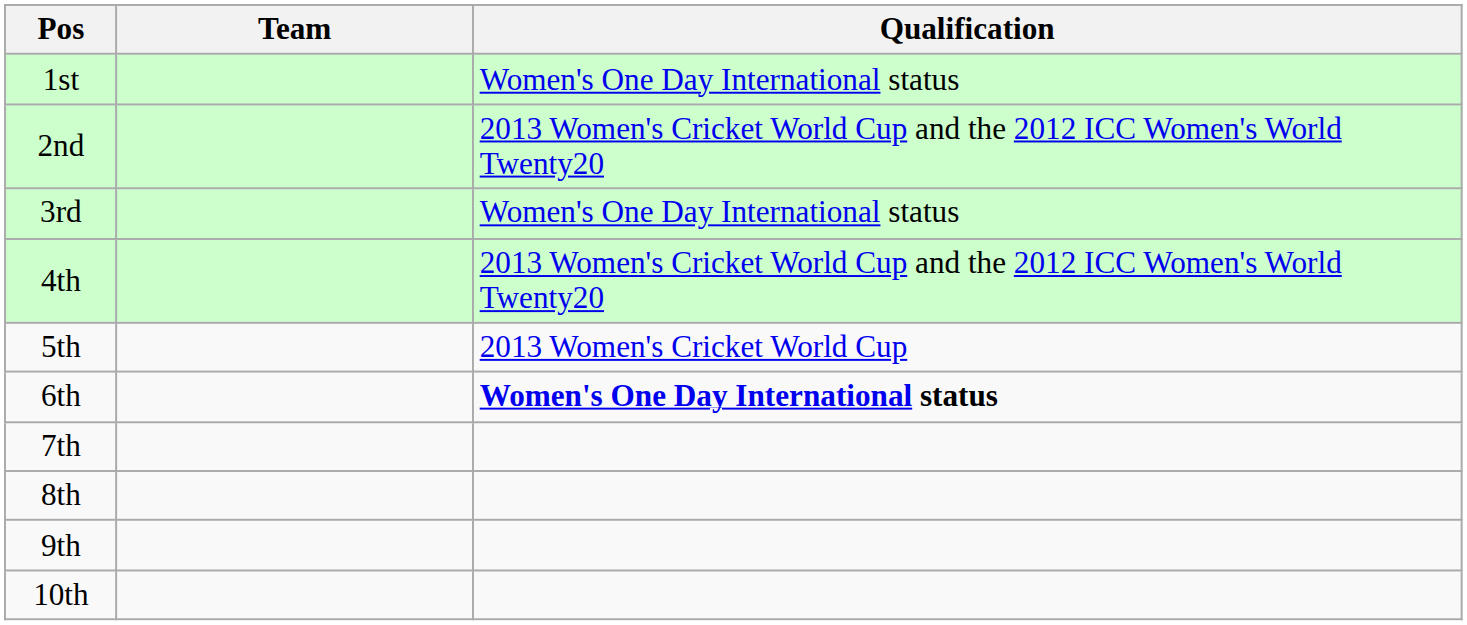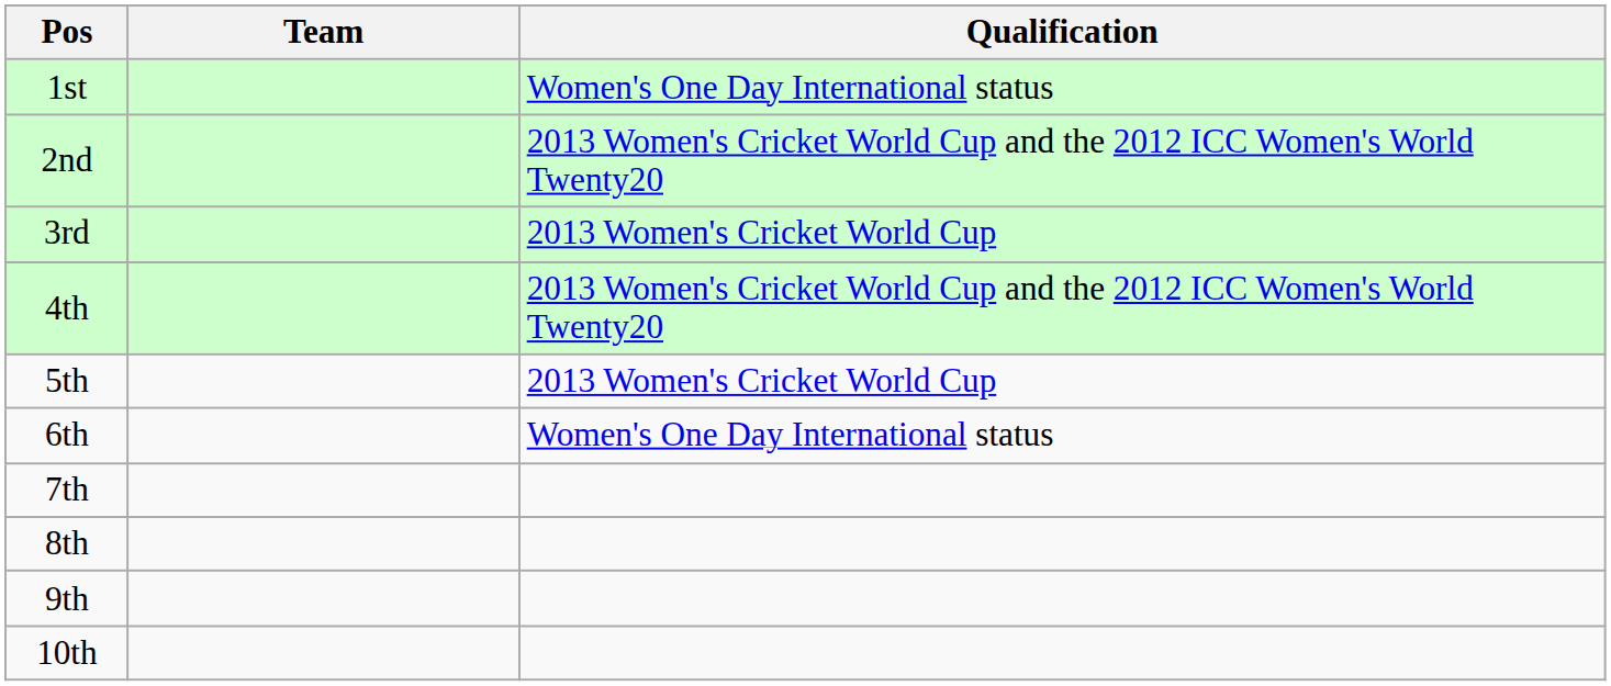 <table class="wikitable">
 <tr>
 <th width=50>Pos</th>
 <th width=175>Team</th>
 <th width=500>Qualification</th>
 </tr>
 <tr style="background:#ccffcc">
 <td align="center">1st</td>
 <td></td>
 <td><a href='#'>Women's One Day International</a> status</td>
 </tr>
 <tr style="background:#ccffcc">
 <td align="center">2nd</td>
 <td></td>
 <td><a href='#'>2013 Women's Cricket World Cup</a> and the <a href='#'>2012 ICC Women's World Twenty20</a></td>
 </tr>
 <tr style="background:#ccffcc">
 <td align="center">3rd</td>
 <td></td>
-<td><a href='#'>Women's One Day International</a> status</td>
+<td><a href='#'>2013 Women's Cricket World Cup</a></td>
 </tr>
 <tr style="background:#ccffcc">
 <td align="center">4th</td>
 <td></td>
 <td><a href='#'>2013 Women's Cricket World Cup</a> and the <a href='#'>2012 ICC Women's World Twenty20</a></td>
 </tr>
 <tr>
 <td align="center">5th</td>
 <td></td>
 <td><a href='#'>2013 Women's Cricket World Cup</a></td>
 </tr>
 <tr>
 <td align="center">6th</td>
 <td></td>
-<td><strong><a href='#'>Women's One Day International</a> status</strong></td>
+<td><a href='#'>Women's One Day International</a> status</td>
 </tr>
 <tr>
 <td align="center">7th</td>
 <td></td>
 <td></td>
 </tr>
 <tr>
 <td align="center">8th</td>
 <td></td>
 <td></td>
 </tr>
 <tr>
 <td align="center">9th</td>
 <td></td>
 <td></td>
 </tr>
 <tr>
 <td align="center">10th</td>
 <td></td>
 <td></td>
 </tr>
 </table>
